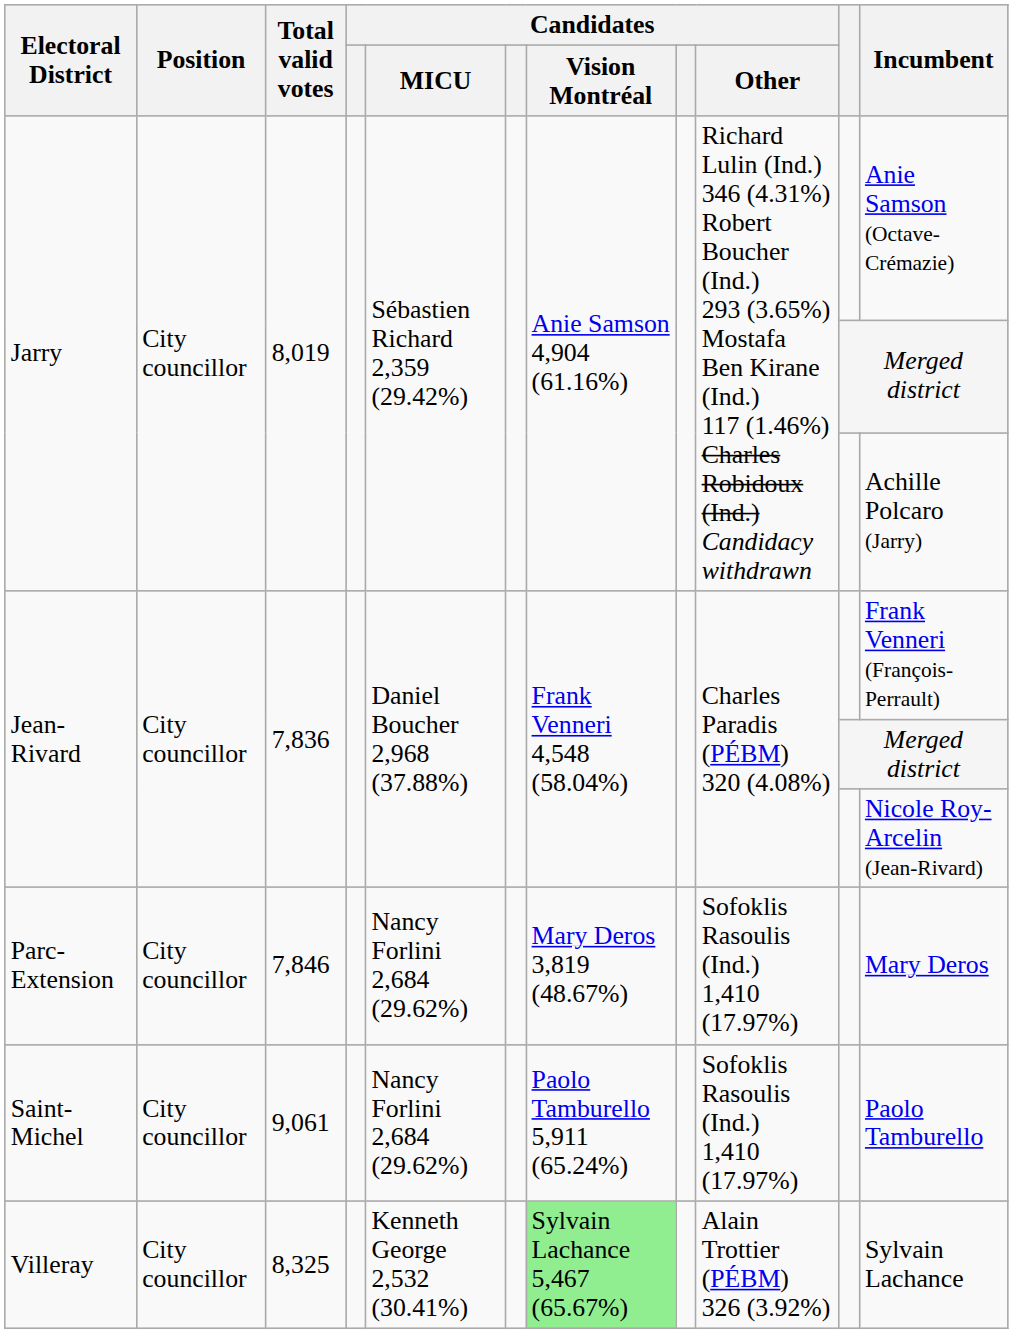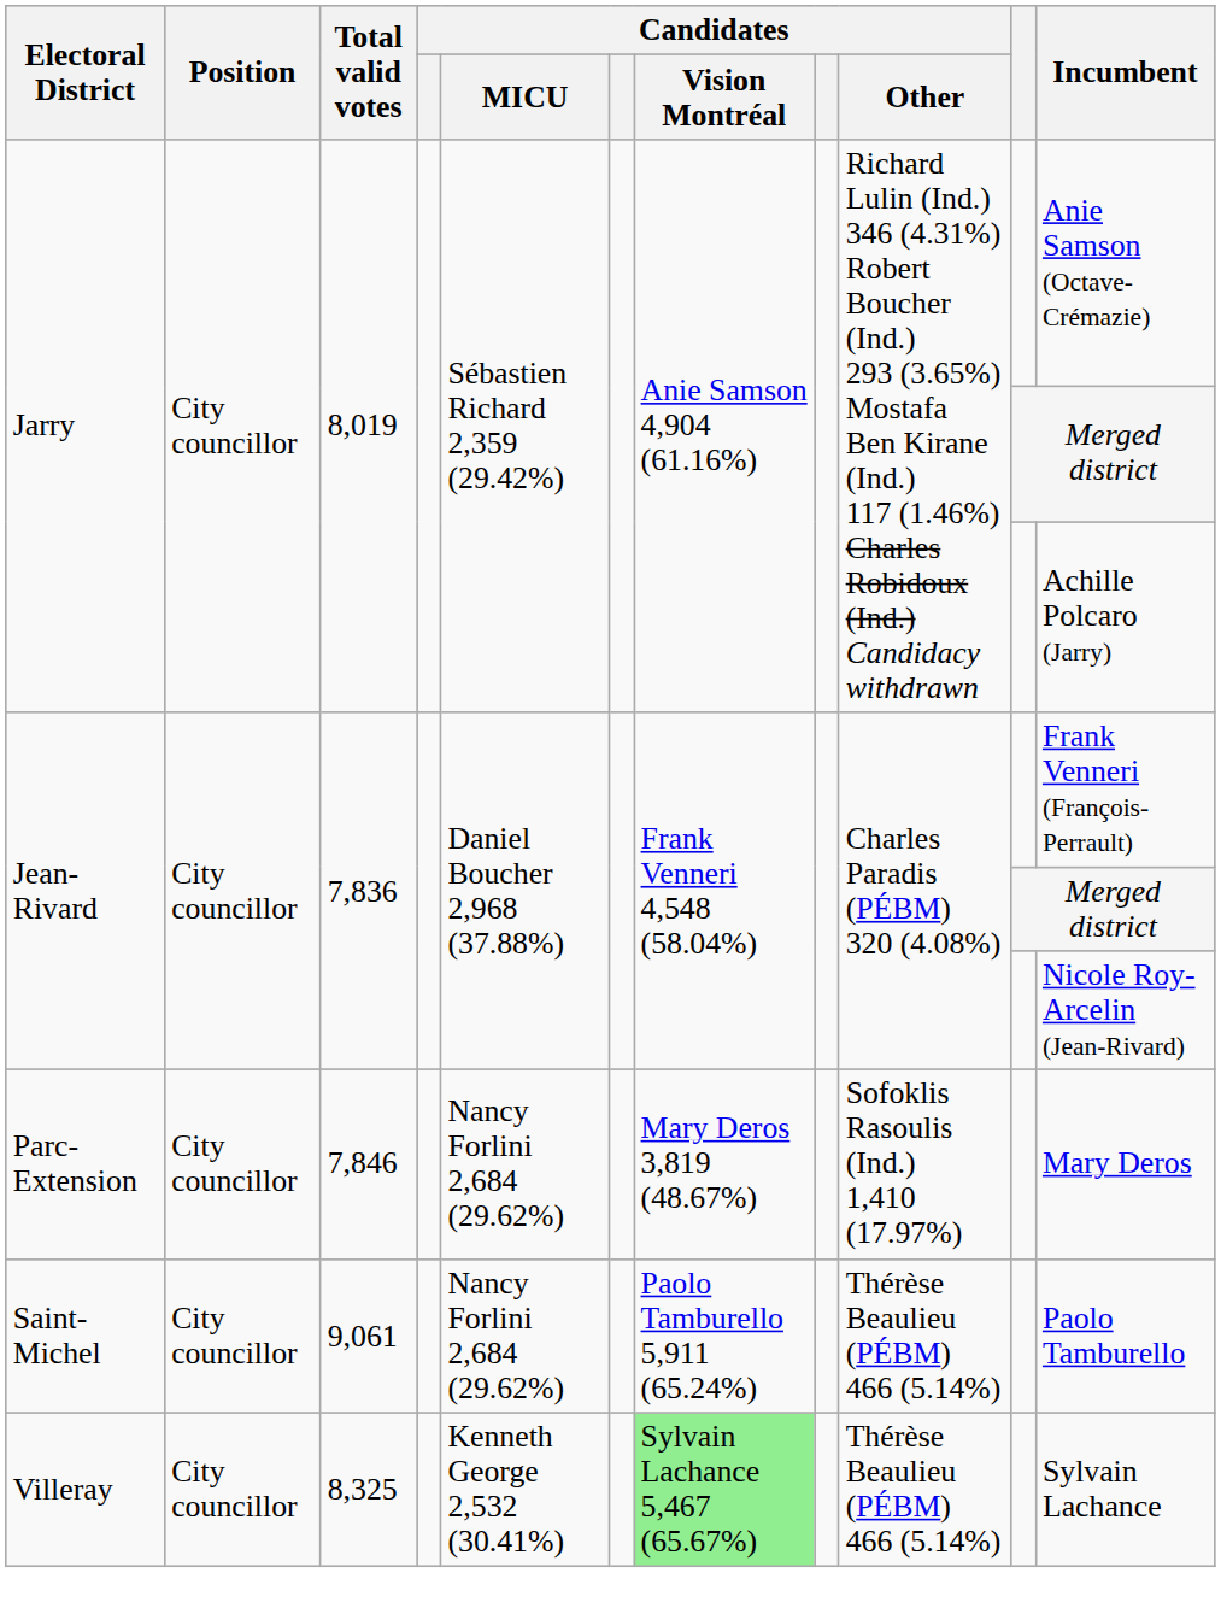 <table class="wikitable" width="100%">
 <tr>
 <th width=10% rowspan=2>Electoral District</th>
 <th width=8% rowspan=2>Position</th>
 <th width=6% rowspan=2>Total valid votes</th>
 <th colspan=6>Candidates</th>
 <th width=1% rowspan=2> </th>
 <th width=10% rowspan=2>Incumbent</th>
 </tr>
 <tr>
 <th width=1% > </th>
 <th width=12% >MICU</th>
 <th width=1% > </th>
 <th width=12% >Vision Montréal</th>
 <th width=1% > </th>
 <th width=12% >Other</th>
 </tr>
 <tr>
 <td rowspan=3>Jarry</td>
 <td rowspan=3>City councillor</td>
 <td rowspan=3>8,019</td>
 <td rowspan=3></td>
 <td rowspan=3>Sébastien Richard<br>2,359 (29.42%)</td>
 <td rowspan=3 > </td>
 <td rowspan=3><a href='#'>Anie Samson</a><br>4,904 (61.16%)</td>
 <td rowspan=3></td>
 <td rowspan=3>Richard Lulin (Ind.)<br>346 (4.31%)<br>Robert Boucher (Ind.)<br>293 (3.65%)<br>Mostafa Ben Kirane (Ind.)<br>117 (1.46%)<br><s>Charles Robidoux (Ind.)</s><br><em>Candidacy withdrawn</em></td>
 <td> </td>
 <td><a href='#'>Anie Samson</a><br><small>(Octave-Crémazie)</small></td>
 </tr>
 <tr>
 <td colspan="2" style="background:whitesmoke; text-align:center;"><em>Merged district</em></td>
 </tr>
 <tr>
 <td> </td>
 <td>Achille Polcaro<br><small>(Jarry)</small></td>
 </tr>
 <tr>
 <td rowspan=3>Jean-Rivard</td>
 <td rowspan=3>City councillor</td>
 <td rowspan=3>7,836</td>
 <td rowspan=3></td>
 <td rowspan=3>Daniel Boucher<br>2,968 (37.88%)</td>
 <td rowspan=3 > </td>
 <td rowspan=3><a href='#'>Frank Venneri</a><br>4,548 (58.04%)</td>
 <td rowspan=3></td>
 <td rowspan=3>Charles Paradis (<a href='#'>PÉBM</a>)<br>320 (4.08%)</td>
 <td> </td>
 <td><a href='#'>Frank Venneri</a><br><small>(François-Perrault)</small></td>
 </tr>
 <tr>
 <td colspan="2" style="background:whitesmoke; text-align:center;"><em>Merged district</em></td>
 </tr>
 <tr>
 <td> </td>
 <td><a href='#'>Nicole Roy-Arcelin</a><br><small>(Jean-Rivard)</small></td>
 </tr>
 <tr>
 <td>Parc-Extension</td>
 <td>City councillor</td>
 <td>7,846</td>
 <td></td>
 <td>Nancy Forlini<br>2,684 (29.62%)</td>
 <td> </td>
 <td><a href='#'>Mary Deros</a><br>3,819 (48.67%)</td>
 <td></td>
 <td>Sofoklis Rasoulis (Ind.)<br>1,410 (17.97%)</td>
 <td> </td>
 <td><a href='#'>Mary Deros</a></td>
 </tr>
 <tr>
 <td>Saint-Michel</td>
 <td>City councillor</td>
 <td>9,061</td>
 <td></td>
 <td>Nancy Forlini<br>2,684 (29.62%)</td>
 <td> </td>
 <td><a href='#'>Paolo Tamburello</a><br>5,911 (65.24%)</td>
 <td></td>
-<td>Sofoklis Rasoulis (Ind.)<br>1,410 (17.97%)</td>
+<td>Thérèse Beaulieu (<a href='#'>PÉBM</a>)<br>466 (5.14%)</td>
 <td> </td>
 <td><a href='#'>Paolo Tamburello</a></td>
 </tr>
 <tr>
 <td>Villeray</td>
 <td>City councillor</td>
 <td>8,325</td>
 <td></td>
 <td>Kenneth George<br>2,532 (30.41%)</td>
 <td> </td>
 <td style="background: lightgreen;">Sylvain Lachance<br>5,467 (65.67%)</td>
 <td></td>
-<td>Alain Trottier (<a href='#'>PÉBM</a>)<br>326 (3.92%)</td>
+<td>Thérèse Beaulieu (<a href='#'>PÉBM</a>)<br>466 (5.14%)</td>
 <td> </td>
 <td>Sylvain Lachance</td>
 </tr>
 </table>
